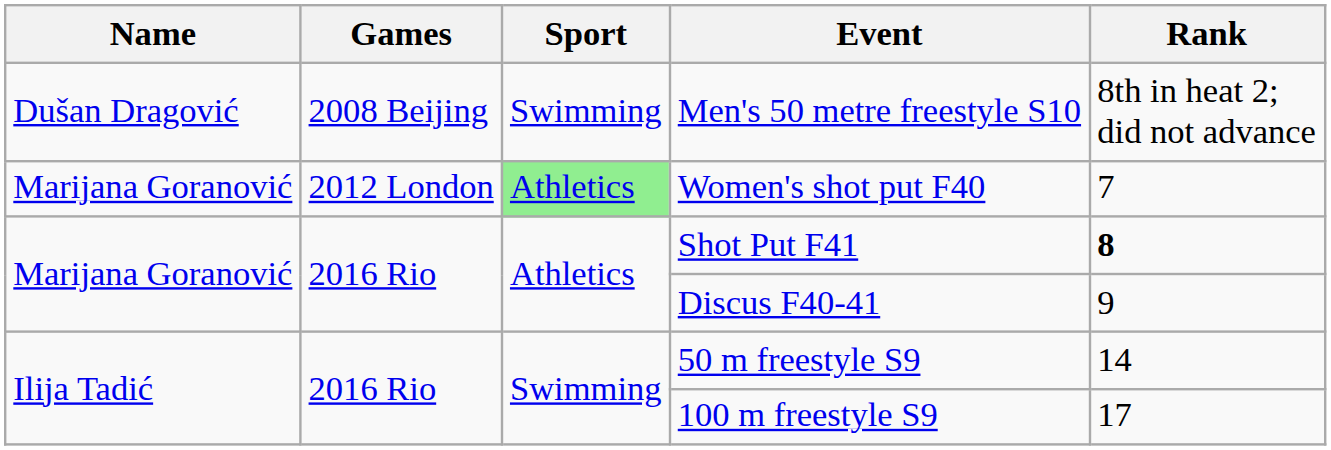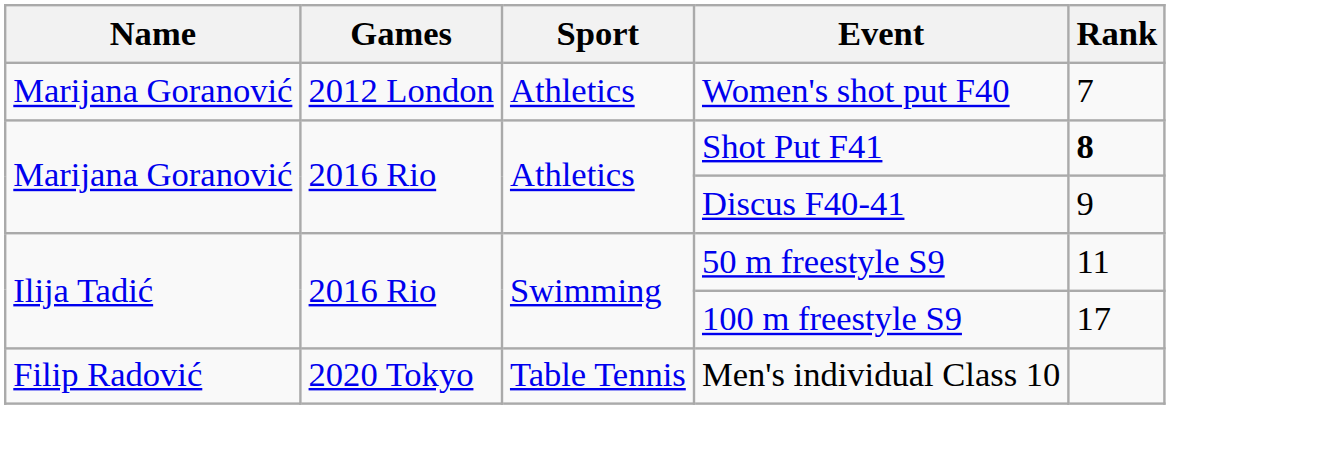 <table class="wikitable sortable" style="font-size:90%">
 <tr>
 <th>Name</th>
 <th>Games</th>
 <th>Sport</th>
 <th>Event</th>
 <th>Rank</th>
 </tr>
 <tr>
-<td><a href='#'>Dušan Dragović</a></td>
-<td><a href='#'>2008 Beijing</a></td>
-<td><a href='#'>Swimming</a></td>
-<td><a href='#'>Men's 50 metre freestyle S10</a></td>
-<td>8th in heat 2;<br> did not advance</td>
-</tr>
-<tr>
 <td><a href='#'>Marijana Goranović</a></td>
 <td><a href='#'>2012 London</a></td>
-<td style="background: lightgreen;"><a href='#'>Athletics</a></td>
+<td><a href='#'>Athletics</a></td>
 <td><a href='#'>Women's shot put F40</a></td>
 <td>7</td>
 </tr>
 <tr>
 <td rowspan="2"><a href='#'>Marijana Goranović</a></td>
 <td rowspan="2"><a href='#'>2016 Rio</a></td>
 <td rowspan="2"><a href='#'>Athletics</a></td>
 <td><a href='#'>Shot Put F41</a></td>
 <td><strong>8</strong></td>
 </tr>
 <tr>
 <td><a href='#'>Discus F40-41</a></td>
 <td>9</td>
 </tr>
 <tr>
 <td rowspan="2"><a href='#'>Ilija Tadić</a></td>
 <td rowspan="2"><a href='#'>2016 Rio</a></td>
 <td rowspan="2"><a href='#'>Swimming</a></td>
 <td><a href='#'>50 m freestyle S9</a></td>
-<td>14</td>
+<td>11</td>
 </tr>
 <tr>
 <td><a href='#'>100 m freestyle S9</a></td>
 <td>17</td>
 </tr>
+<tr>
+<td><a href='#'>Filip Radović</a></td>
+<td><a href='#'>2020 Tokyo</a></td>
+<td><a href='#'>Table Tennis</a></td>
+<td>Men's individual Class 10</td>
+<td></td>
+</tr>
 </table>
